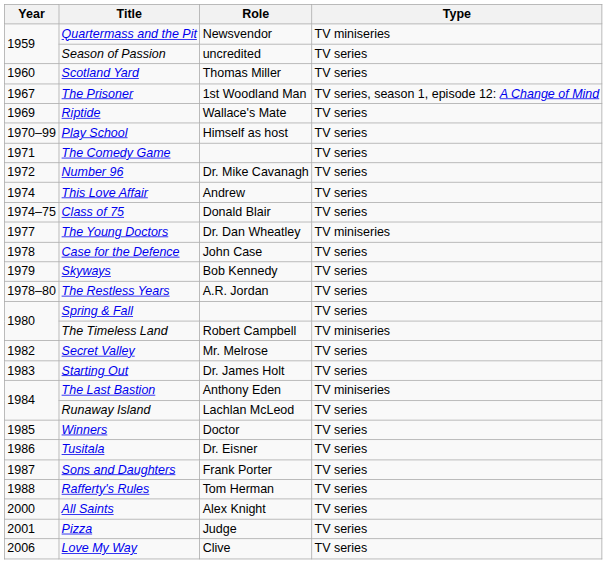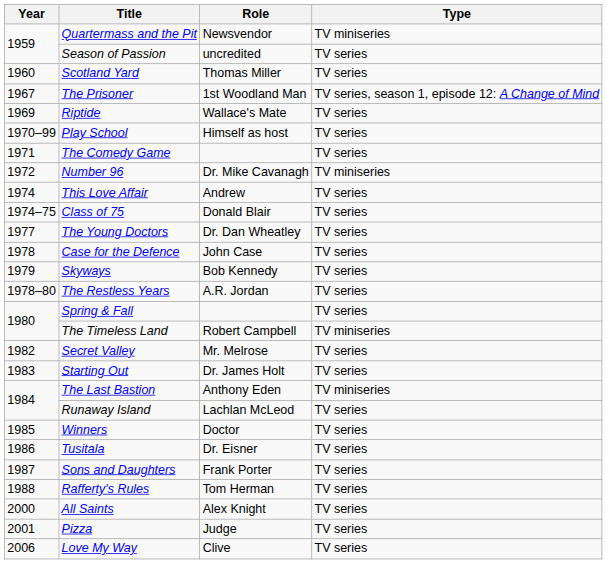 <table class="wikitable">
 <tr>
 <th>Year</th>
 <th>Title</th>
 <th>Role</th>
 <th>Type</th>
 </tr>
 <tr>
 <td Rowspan="2">1959</td>
 <td><em><a href='#'>Quartermass and the Pit</a></em></td>
 <td>Newsvendor</td>
 <td>TV miniseries</td>
 </tr>
 <tr>
 <td><em>Season of Passion</em></td>
 <td>uncredited</td>
 <td>TV series</td>
 </tr>
 <tr>
 <td>1960</td>
 <td><em><a href='#'>Scotland Yard</a></em></td>
 <td>Thomas Miller</td>
 <td>TV series</td>
 </tr>
 <tr>
 <td>1967</td>
 <td><em><a href='#'>The Prisoner</a></em></td>
 <td>1st Woodland Man</td>
 <td>TV series, season 1, episode 12: <em><a href='#'>A Change of Mind</a></em></td>
 </tr>
 <tr>
 <td>1969</td>
 <td><em><a href='#'>Riptide</a></em></td>
 <td>Wallace's Mate</td>
 <td>TV series</td>
 </tr>
 <tr>
 <td>1970–99</td>
 <td><em><a href='#'>Play School</a></em></td>
 <td>Himself as host</td>
 <td>TV series</td>
 </tr>
 <tr>
 <td>1971</td>
 <td><em><a href='#'>The Comedy Game</a></em></td>
 <td></td>
 <td>TV series</td>
 </tr>
 <tr>
 <td>1972</td>
 <td><em><a href='#'>Number 96</a></em></td>
 <td>Dr. Mike Cavanagh</td>
-<td>TV series</td>
+<td>TV miniseries</td>
 </tr>
 <tr>
 <td>1974</td>
 <td><em><a href='#'>This Love Affair</a></em></td>
 <td>Andrew</td>
 <td>TV series</td>
 </tr>
 <tr>
 <td>1974–75</td>
 <td><em><a href='#'>Class of 75</a></em></td>
 <td>Donald Blair</td>
 <td>TV series</td>
 </tr>
 <tr>
 <td>1977</td>
 <td><em><a href='#'>The Young Doctors</a></em></td>
 <td>Dr. Dan Wheatley</td>
-<td>TV miniseries</td>
+<td>TV series</td>
 </tr>
 <tr>
 <td>1978</td>
 <td><em><a href='#'>Case for the Defence</a></em></td>
 <td>John Case</td>
 <td>TV series</td>
 </tr>
 <tr>
 <td>1979</td>
 <td><em><a href='#'>Skyways</a></em></td>
 <td>Bob Kennedy</td>
 <td>TV series</td>
 </tr>
 <tr>
 <td>1978–80</td>
 <td><em><a href='#'>The Restless Years</a></em></td>
 <td>A.R. Jordan</td>
 <td>TV series</td>
 </tr>
 <tr>
 <td Rowspan="2">1980</td>
 <td><em><a href='#'>Spring & Fall</a></em></td>
 <td></td>
 <td>TV series</td>
 </tr>
 <tr>
 <td><em>The Timeless Land</em></td>
 <td>Robert Campbell</td>
 <td>TV miniseries</td>
 </tr>
 <tr>
 <td>1982</td>
 <td><em><a href='#'>Secret Valley</a></em></td>
 <td>Mr. Melrose</td>
 <td>TV series</td>
 </tr>
 <tr>
 <td>1983</td>
 <td><em><a href='#'>Starting Out</a></em></td>
 <td>Dr. James Holt</td>
 <td>TV series</td>
 </tr>
 <tr>
 <td Rowspan="2">1984</td>
 <td><em><a href='#'>The Last Bastion</a></em></td>
 <td>Anthony Eden</td>
 <td>TV miniseries</td>
 </tr>
 <tr>
 <td><em>Runaway Island</em></td>
 <td>Lachlan McLeod</td>
 <td>TV series</td>
 </tr>
 <tr>
 <td>1985</td>
 <td><em><a href='#'>Winners</a></em></td>
 <td>Doctor</td>
 <td>TV series</td>
 </tr>
 <tr>
 <td>1986</td>
 <td><em><a href='#'>Tusitala</a></em></td>
 <td>Dr. Eisner</td>
 <td>TV series</td>
 </tr>
 <tr>
 <td>1987</td>
 <td><em><a href='#'>Sons and Daughters</a></em></td>
 <td>Frank Porter</td>
 <td>TV series</td>
 </tr>
 <tr>
 <td>1988</td>
 <td><em><a href='#'>Rafferty's Rules</a></em></td>
 <td>Tom Herman</td>
 <td>TV series</td>
 </tr>
 <tr>
 <td>2000</td>
 <td><em><a href='#'>All Saints</a></em></td>
 <td>Alex Knight</td>
 <td>TV series</td>
 </tr>
 <tr>
 <td>2001</td>
 <td><em><a href='#'>Pizza</a></em></td>
 <td>Judge</td>
 <td>TV series</td>
 </tr>
 <tr>
 <td>2006</td>
 <td><em><a href='#'>Love My Way</a></em></td>
 <td>Clive</td>
 <td>TV series</td>
 </tr>
 </table>
